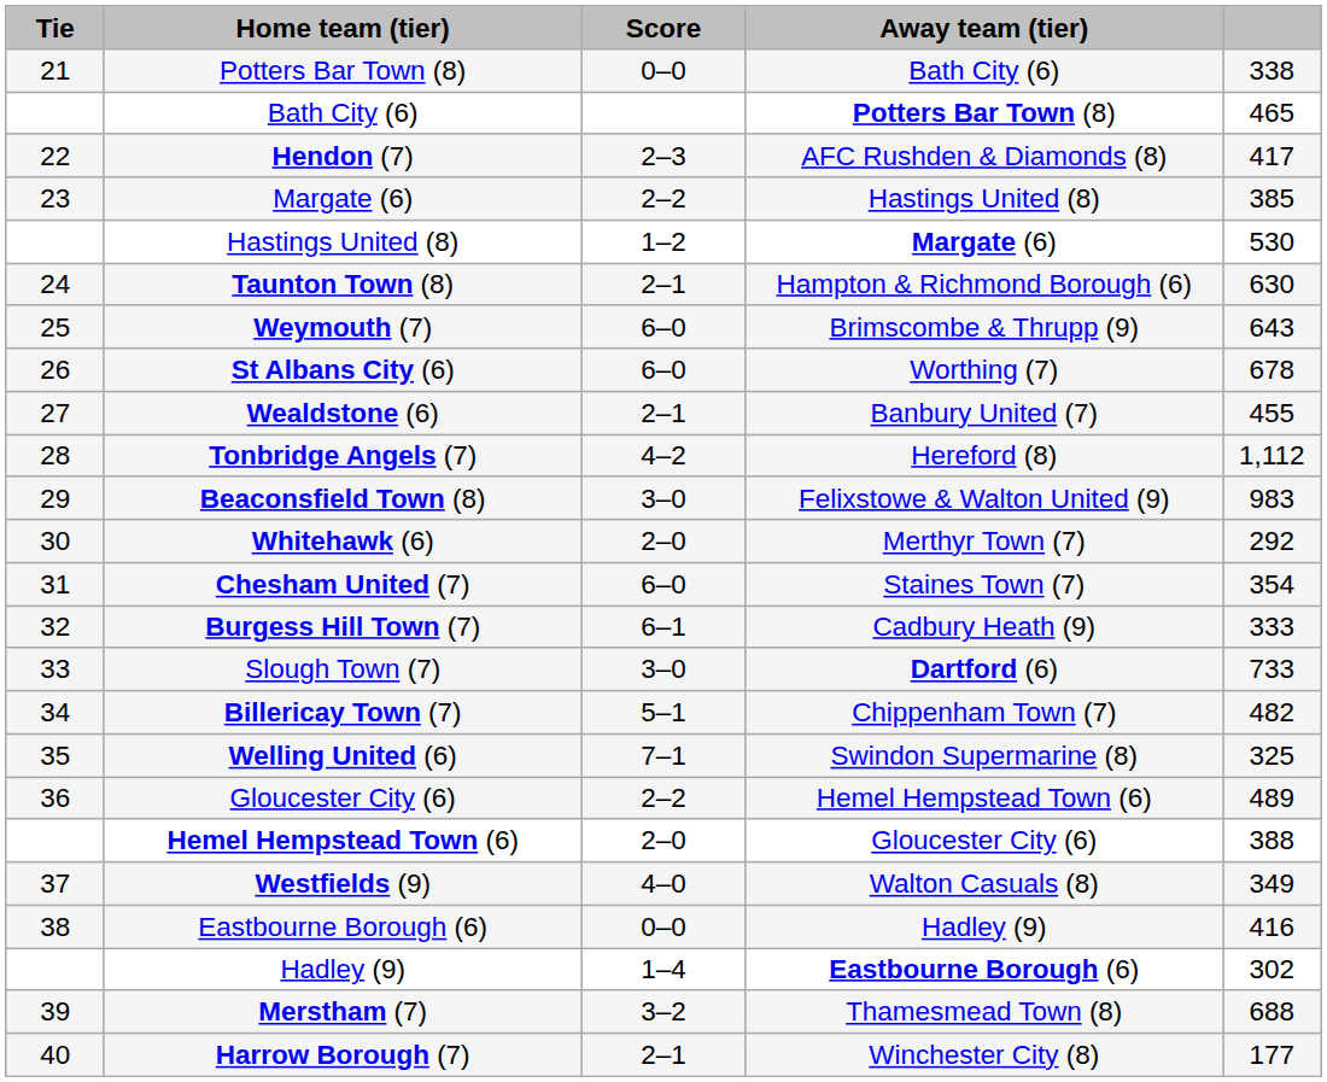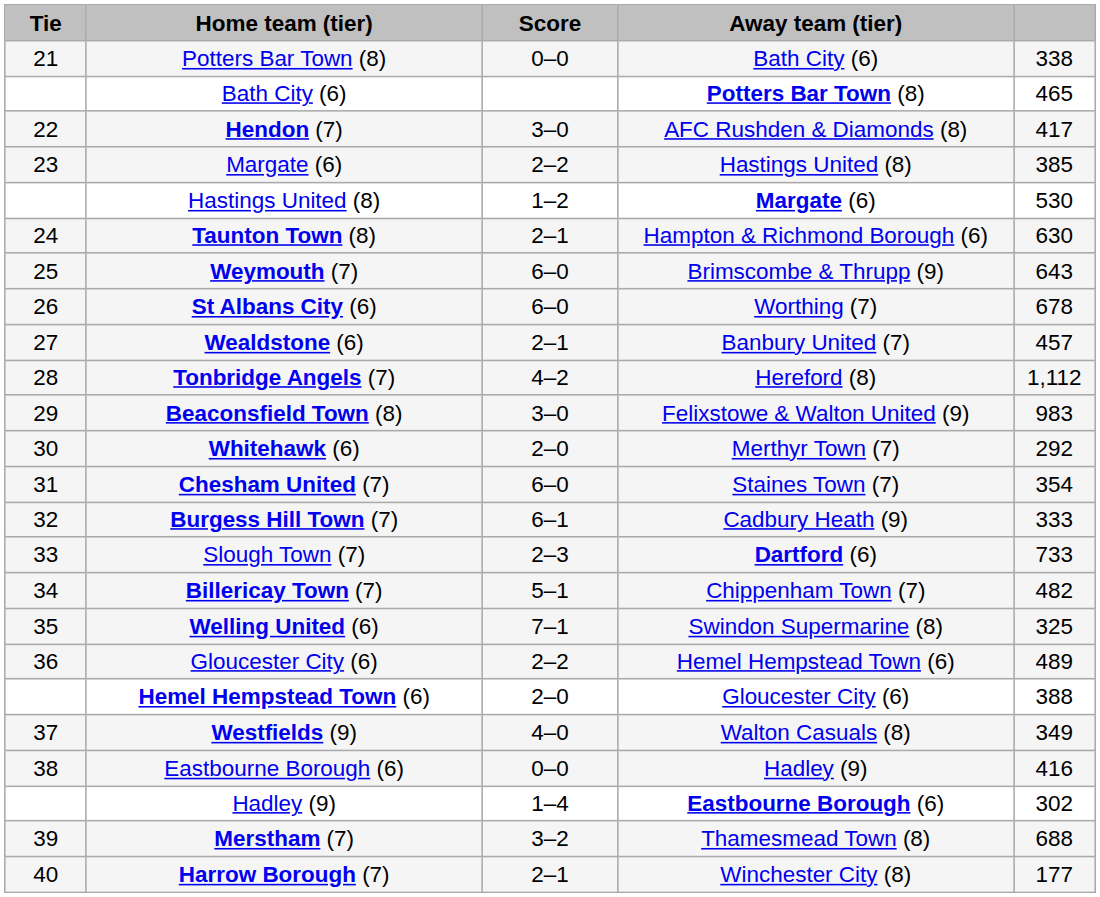 <table class="wikitable" style="width: 700px; background:WhiteSmoke; text-align:center; font-size:90%">
 <tr>
 <td scope="col" style="width:  7.50%; background:silver;"><strong>Tie</strong></td>
 <td scope="col" style="width: 36.25%; background:silver;"><strong>Home team (tier)</strong></td>
 <td scope="col" style="width: 12.50%; background:silver;"><strong>Score</strong></td>
 <td scope="col" style="width: 36.25%; background:silver;"><strong>Away team (tier)</strong></td>
 <td scope="col" style="width:  7.50%; background:silver;"><strong></strong></td>
 </tr>
 <tr>
 <td>21</td>
 <td><a href='#'>Potters Bar Town</a> (8)</td>
 <td>0–0</td>
 <td><a href='#'>Bath City</a> (6)</td>
 <td>338</td>
 </tr>
 <tr style="background:white;">
 <td><em></em></td>
 <td><a href='#'>Bath City</a> (6)</td>
 <td></td>
 <td><strong><a href='#'>Potters Bar Town</a></strong> (8)</td>
 <td>465</td>
 </tr>
 <tr>
 <td>22</td>
 <td><strong><a href='#'>Hendon</a></strong> (7)</td>
-<td>2–3</td>
+<td>3–0</td>
 <td><a href='#'>AFC Rushden & Diamonds</a> (8)</td>
 <td>417</td>
 </tr>
 <tr>
 <td>23</td>
 <td><a href='#'>Margate</a> (6)</td>
 <td>2–2</td>
 <td><a href='#'>Hastings United</a> (8)</td>
 <td>385</td>
 </tr>
 <tr style="background:white;">
 <td><em></em></td>
 <td><a href='#'>Hastings United</a> (8)</td>
 <td>1–2 </td>
 <td><strong><a href='#'>Margate</a></strong> (6)</td>
 <td>530</td>
 </tr>
 <tr>
 <td>24</td>
 <td><strong><a href='#'>Taunton Town</a></strong> (8)</td>
 <td>2–1</td>
 <td><a href='#'>Hampton & Richmond Borough</a> (6)</td>
 <td>630</td>
 </tr>
 <tr>
 <td>25</td>
 <td><strong><a href='#'>Weymouth</a></strong> (7)</td>
 <td>6–0</td>
 <td><a href='#'>Brimscombe & Thrupp</a> (9)</td>
 <td>643</td>
 </tr>
 <tr>
 <td>26</td>
 <td><strong><a href='#'>St Albans City</a></strong> (6)</td>
 <td>6–0</td>
 <td><a href='#'>Worthing</a> (7)</td>
 <td>678</td>
 </tr>
 <tr>
 <td>27</td>
 <td><strong><a href='#'>Wealdstone</a></strong> (6)</td>
 <td>2–1</td>
 <td><a href='#'>Banbury United</a> (7)</td>
-<td>455</td>
+<td>457</td>
 </tr>
 <tr>
 <td>28</td>
 <td><strong><a href='#'>Tonbridge Angels</a></strong> (7)</td>
 <td>4–2</td>
 <td><a href='#'>Hereford</a> (8)</td>
 <td>1,112</td>
 </tr>
 <tr>
 <td>29</td>
 <td><strong><a href='#'>Beaconsfield Town</a></strong> (8)</td>
 <td>3–0</td>
 <td><a href='#'>Felixstowe & Walton United</a> (9)</td>
 <td>983</td>
 </tr>
 <tr>
 <td>30</td>
 <td><strong><a href='#'>Whitehawk</a></strong> (6)</td>
 <td>2–0</td>
 <td><a href='#'>Merthyr Town</a> (7)</td>
 <td>292</td>
 </tr>
 <tr>
 <td>31</td>
 <td><strong><a href='#'>Chesham United</a></strong> (7)</td>
 <td>6–0</td>
 <td><a href='#'>Staines Town</a> (7)</td>
 <td>354</td>
 </tr>
 <tr>
 <td>32</td>
 <td><strong><a href='#'>Burgess Hill Town</a></strong> (7)</td>
 <td>6–1</td>
 <td><a href='#'>Cadbury Heath</a> (9)</td>
 <td>333</td>
 </tr>
 <tr>
 <td>33</td>
 <td><a href='#'>Slough Town</a> (7)</td>
-<td>3–0</td>
+<td>2–3</td>
 <td><strong><a href='#'>Dartford</a></strong> (6)</td>
 <td>733</td>
 </tr>
 <tr>
 <td>34</td>
 <td><strong><a href='#'>Billericay Town</a></strong> (7)</td>
 <td>5–1</td>
 <td><a href='#'>Chippenham Town</a> (7)</td>
 <td>482</td>
 </tr>
 <tr>
 <td>35</td>
 <td><strong><a href='#'>Welling United</a></strong> (6)</td>
 <td>7–1</td>
 <td><a href='#'>Swindon Supermarine</a> (8)</td>
 <td>325</td>
 </tr>
 <tr>
 <td>36</td>
 <td><a href='#'>Gloucester City</a> (6)</td>
 <td>2–2</td>
 <td><a href='#'>Hemel Hempstead Town</a> (6)</td>
 <td>489</td>
 </tr>
 <tr style="background:white;">
 <td><em></em></td>
 <td><strong><a href='#'>Hemel Hempstead Town</a></strong> (6)</td>
 <td>2–0</td>
 <td><a href='#'>Gloucester City</a> (6)</td>
 <td>388</td>
 </tr>
 <tr>
 <td>37</td>
 <td><strong><a href='#'>Westfields</a></strong> (9)</td>
 <td>4–0</td>
 <td><a href='#'>Walton Casuals</a> (8)</td>
 <td>349</td>
 </tr>
 <tr>
 <td>38</td>
 <td><a href='#'>Eastbourne Borough</a> (6)</td>
 <td>0–0</td>
 <td><a href='#'>Hadley</a> (9)</td>
 <td>416</td>
 </tr>
 <tr style="background:white;">
 <td><em></em></td>
 <td><a href='#'>Hadley</a> (9)</td>
 <td>1–4</td>
 <td><strong><a href='#'>Eastbourne Borough</a></strong> (6)</td>
 <td>302</td>
 </tr>
 <tr>
 <td>39</td>
 <td><strong><a href='#'>Merstham</a></strong> (7)</td>
 <td>3–2</td>
 <td><a href='#'>Thamesmead Town</a> (8)</td>
 <td>688</td>
 </tr>
 <tr>
 <td>40</td>
 <td><strong><a href='#'>Harrow Borough</a></strong> (7)</td>
 <td>2–1</td>
 <td><a href='#'>Winchester City</a> (8)</td>
 <td>177</td>
 </tr>
 </table>
